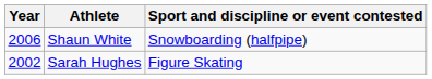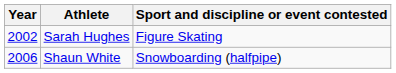 <table class="wikitable">
 <tr style="white-space: nowrap;">
 <th>Year</th>
 <th>Athlete</th>
 <th>Sport and discipline or event contested</th>
 </tr>
 <tr>
+<td><a href='#'>2002</a></td>
+<td><a href='#'>Sarah Hughes</a></td>
+<td><a href='#'>Figure Skating</a></td>
+</tr>
+<tr>
 <td><a href='#'>2006</a></td>
 <td><a href='#'>Shaun White</a></td>
 <td><a href='#'>Snowboarding</a> (<a href='#'>halfpipe</a>)</td>
 </tr>
-<tr>
-<td><a href='#'>2002</a></td>
-<td><a href='#'>Sarah Hughes</a></td>
-<td><a href='#'>Figure Skating</a></td>
-</tr>
 </table>
